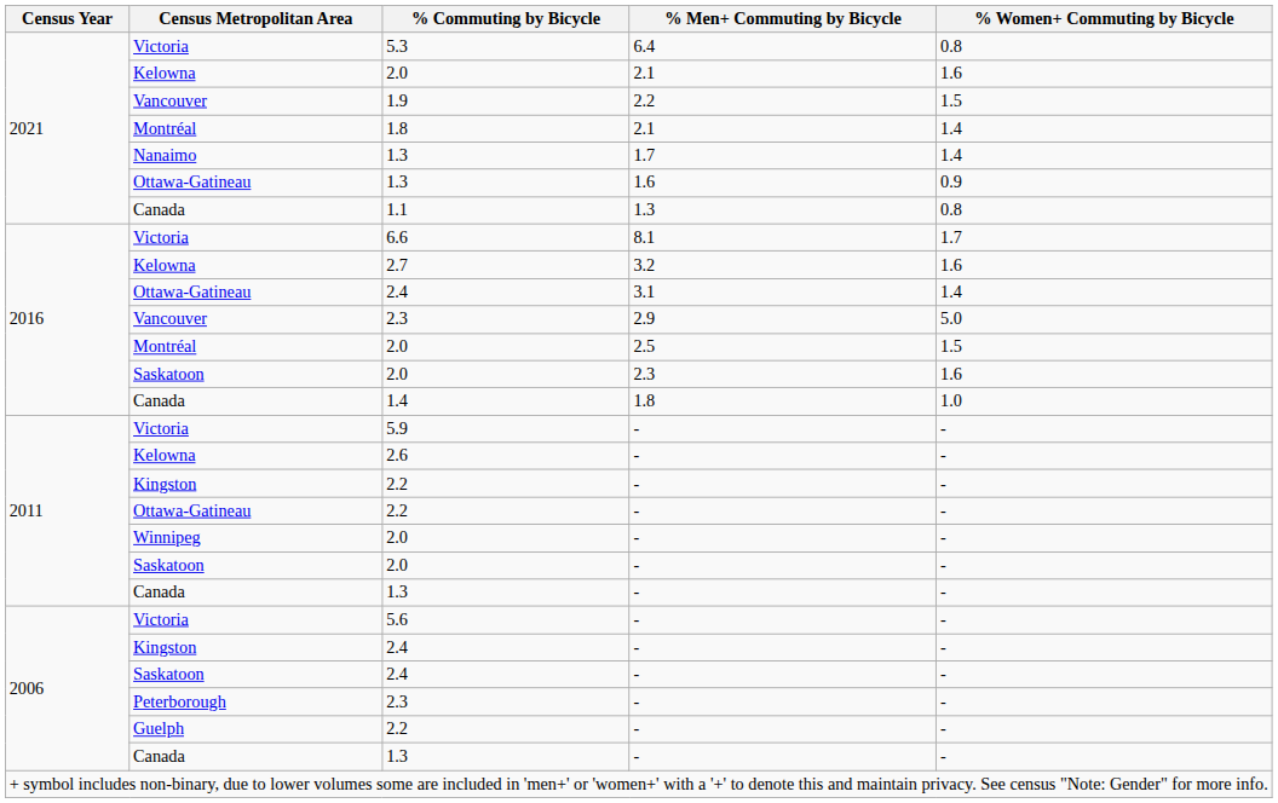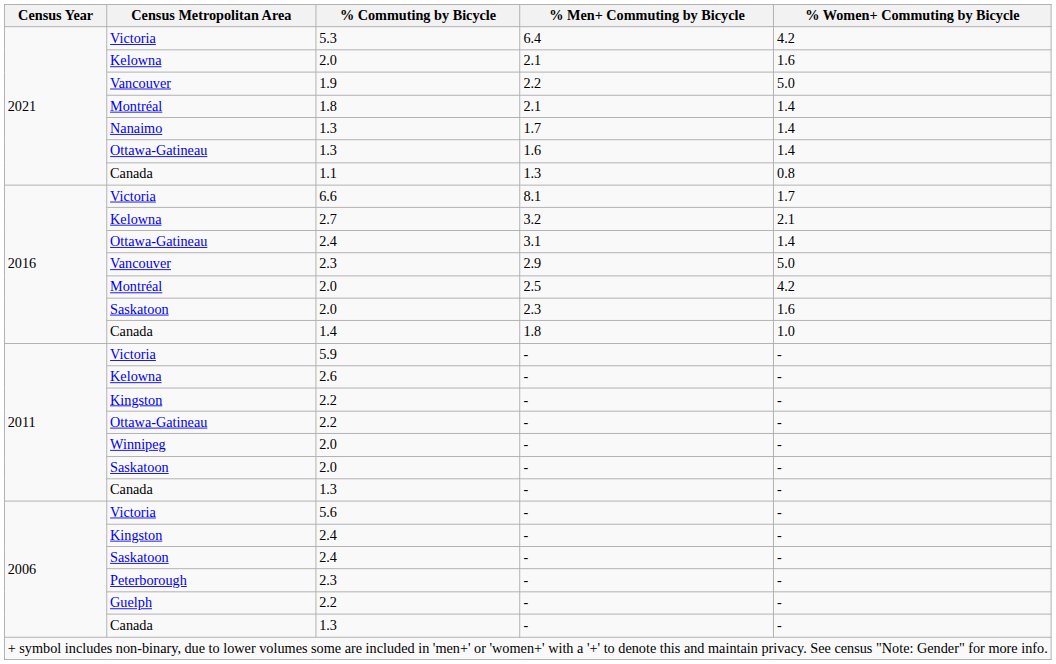 <table class="wikitable">
 <tr>
 <th>Census Year</th>
 <th>Census Metropolitan Area</th>
 <th>% Commuting by Bicycle</th>
 <th>% Men+ Commuting by Bicycle</th>
 <th>% Women+ Commuting by Bicycle</th>
 </tr>
 <tr>
 <td rowspan="7">2021</td>
 <td><a href='#'>Victoria</a></td>
 <td>5.3</td>
 <td>6.4</td>
-<td>0.8</td>
+<td>4.2</td>
 </tr>
 <tr>
 <td><a href='#'>Kelowna</a></td>
 <td>2.0</td>
 <td>2.1</td>
 <td>1.6</td>
 </tr>
 <tr>
 <td><a href='#'>Vancouver</a></td>
 <td>1.9</td>
 <td>2.2</td>
-<td>1.5</td>
+<td>5.0</td>
 </tr>
 <tr>
 <td><a href='#'>Montréal</a></td>
 <td>1.8</td>
 <td>2.1</td>
 <td>1.4</td>
 </tr>
 <tr>
 <td><a href='#'>Nanaimo</a></td>
 <td>1.3</td>
 <td>1.7</td>
 <td>1.4</td>
 </tr>
 <tr>
 <td><a href='#'>Ottawa-Gatineau</a></td>
 <td>1.3</td>
 <td>1.6</td>
-<td>0.9</td>
+<td>1.4</td>
 </tr>
 <tr>
 <td>Canada</td>
 <td>1.1</td>
 <td>1.3</td>
 <td>0.8</td>
 </tr>
 <tr>
 <td rowspan="7">2016</td>
 <td><a href='#'>Victoria</a></td>
 <td>6.6</td>
 <td>8.1</td>
 <td>1.7</td>
 </tr>
 <tr>
 <td><a href='#'>Kelowna</a></td>
 <td>2.7</td>
 <td>3.2</td>
-<td>1.6</td>
+<td>2.1</td>
 </tr>
 <tr>
 <td><a href='#'>Ottawa-Gatineau</a></td>
 <td>2.4</td>
 <td>3.1</td>
 <td>1.4</td>
 </tr>
 <tr>
 <td><a href='#'>Vancouver</a></td>
 <td>2.3</td>
 <td>2.9</td>
 <td>5.0</td>
 </tr>
 <tr>
 <td><a href='#'>Montréal</a></td>
 <td>2.0</td>
 <td>2.5</td>
-<td>1.5</td>
+<td>4.2</td>
 </tr>
 <tr>
 <td><a href='#'>Saskatoon</a></td>
 <td>2.0</td>
 <td>2.3</td>
 <td>1.6</td>
 </tr>
 <tr>
 <td>Canada</td>
 <td>1.4</td>
 <td>1.8</td>
 <td>1.0</td>
 </tr>
 <tr>
 <td rowspan="7">2011</td>
 <td><a href='#'>Victoria</a></td>
 <td>5.9</td>
 <td>-</td>
 <td>-</td>
 </tr>
 <tr>
 <td><a href='#'>Kelowna</a></td>
 <td>2.6</td>
 <td>-</td>
 <td>-</td>
 </tr>
 <tr>
 <td><a href='#'>Kingston</a></td>
 <td>2.2</td>
 <td>-</td>
 <td>-</td>
 </tr>
 <tr>
 <td><a href='#'>Ottawa-Gatineau</a></td>
 <td>2.2</td>
 <td>-</td>
 <td>-</td>
 </tr>
 <tr>
 <td><a href='#'>Winnipeg</a></td>
 <td>2.0</td>
 <td>-</td>
 <td>-</td>
 </tr>
 <tr>
 <td><a href='#'>Saskatoon</a></td>
 <td>2.0</td>
 <td>-</td>
 <td>-</td>
 </tr>
 <tr>
 <td>Canada</td>
 <td>1.3</td>
 <td>-</td>
 <td>-</td>
 </tr>
 <tr>
 <td rowspan="6">2006</td>
 <td><a href='#'>Victoria</a></td>
 <td>5.6</td>
 <td>-</td>
 <td>-</td>
 </tr>
 <tr>
 <td><a href='#'>Kingston</a></td>
 <td>2.4</td>
 <td>-</td>
 <td>-</td>
 </tr>
 <tr>
 <td><a href='#'>Saskatoon</a></td>
 <td>2.4</td>
 <td>-</td>
 <td>-</td>
 </tr>
 <tr>
 <td><a href='#'>Peterborough</a></td>
 <td>2.3</td>
 <td>-</td>
 <td>-</td>
 </tr>
 <tr>
 <td><a href='#'>Guelph</a></td>
 <td>2.2</td>
 <td>-</td>
 <td>-</td>
 </tr>
 <tr>
 <td>Canada</td>
 <td>1.3</td>
 <td>-</td>
 <td>-</td>
 </tr>
 <tr>
 <td colspan="5">+ symbol includes non-binary, due to lower volumes some are included in 'men+' or 'women+' with a '+' to denote this and maintain privacy. See  census "Note: Gender" for more info.</td>
 </tr>
 </table>
